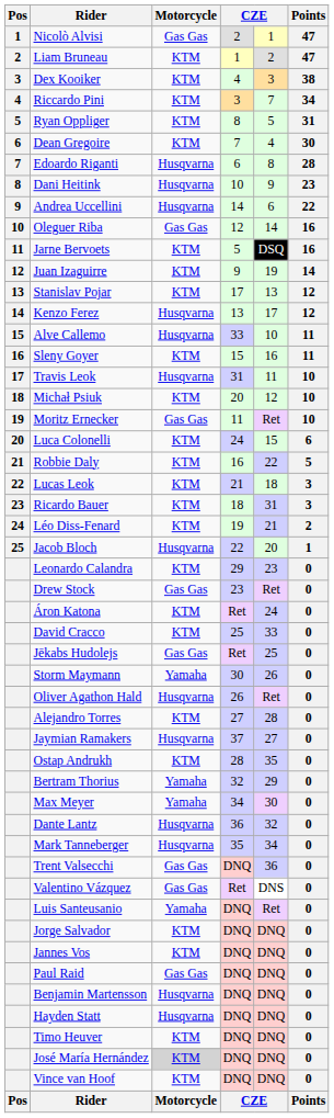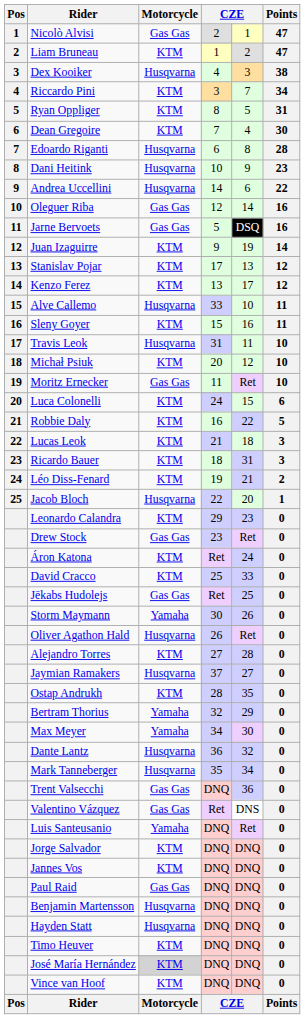 <table class="wikitable" style="font-size: 80%; text-align:center">
 <tr valign="top">
 <th valign="middle">Pos</th>
 <th valign="middle">Rider</th>
 <th valign="middle">Motorcycle</th>
 <th colspan=2><a href='#'>CZE</a><br></th>
 <th valign="middle">Points</th>
 </tr>
 <tr>
 <th>1</th>
 <td align=left> <a href='#'>Nicolò Alvisi</a></td>
 <td><a href='#'>Gas Gas</a></td>
 <td style="background:#dfdfdf;">2</td>
 <td style="background:#ffffbf;">1</td>
 <th>47</th>
 </tr>
 <tr>
 <th>2</th>
 <td align=left> <a href='#'>Liam Bruneau</a></td>
 <td><a href='#'>KTM</a></td>
 <td style="background:#ffffbf;">1</td>
 <td style="background:#dfdfdf;">2</td>
 <th>47</th>
 </tr>
 <tr>
 <th>3</th>
 <td align=left> <a href='#'>Dex Kooiker</a></td>
-<td><a href='#'>KTM</a></td>
+<td><a href='#'>Husqvarna</a></td>
 <td style="background:#dfffdf;">4</td>
 <td style="background:#ffdf9f;">3</td>
 <th>38</th>
 </tr>
 <tr>
 <th>4</th>
 <td align=left> <a href='#'>Riccardo Pini</a></td>
 <td><a href='#'>KTM</a></td>
 <td style="background:#ffdf9f;">3</td>
 <td style="background:#dfffdf;">7</td>
 <th>34</th>
 </tr>
 <tr>
 <th>5</th>
 <td align=left> <a href='#'>Ryan Oppliger</a></td>
 <td><a href='#'>KTM</a></td>
 <td style="background:#dfffdf;">8</td>
 <td style="background:#dfffdf;">5</td>
 <th>31</th>
 </tr>
 <tr>
 <th>6</th>
 <td align=left> <a href='#'>Dean Gregoire</a></td>
 <td><a href='#'>KTM</a></td>
 <td style="background:#dfffdf;">7</td>
 <td style="background:#dfffdf;">4</td>
 <th>30</th>
 </tr>
 <tr>
 <th>7</th>
 <td align=left> <a href='#'>Edoardo Riganti</a></td>
 <td><a href='#'>Husqvarna</a></td>
 <td style="background:#dfffdf;">6</td>
 <td style="background:#dfffdf;">8</td>
 <th>28</th>
 </tr>
 <tr>
 <th>8</th>
 <td align=left> <a href='#'>Dani Heitink</a></td>
 <td><a href='#'>Husqvarna</a></td>
 <td style="background:#dfffdf;">10</td>
 <td style="background:#dfffdf;">9</td>
 <th>23</th>
 </tr>
 <tr>
 <th>9</th>
 <td align=left> <a href='#'>Andrea Uccellini</a></td>
 <td><a href='#'>Husqvarna</a></td>
 <td style="background:#dfffdf;">14</td>
 <td style="background:#dfffdf;">6</td>
 <th>22</th>
 </tr>
 <tr>
 <th>10</th>
 <td align=left> <a href='#'>Oleguer Riba</a></td>
 <td><a href='#'>Gas Gas</a></td>
 <td style="background:#dfffdf;">12</td>
 <td style="background:#dfffdf;">14</td>
 <th>16</th>
 </tr>
 <tr>
 <th>11</th>
 <td align=left> <a href='#'>Jarne Bervoets</a></td>
-<td><a href='#'>KTM</a></td>
+<td><a href='#'>Gas Gas</a></td>
 <td style="background:#dfffdf;">5</td>
 <td style="background-color:#000000;color:white">DSQ</td>
 <th>16</th>
 </tr>
 <tr>
 <th>12</th>
 <td align=left> <a href='#'>Juan Izaguirre</a></td>
 <td><a href='#'>KTM</a></td>
 <td style="background:#dfffdf;">9</td>
 <td style="background:#dfffdf;">19</td>
 <th>14</th>
 </tr>
 <tr>
 <th>13</th>
 <td align=left> <a href='#'>Stanislav Pojar</a></td>
 <td><a href='#'>KTM</a></td>
 <td style="background:#dfffdf;">17</td>
 <td style="background:#dfffdf;">13</td>
 <th>12</th>
 </tr>
 <tr>
 <th>14</th>
 <td align=left> <a href='#'>Kenzo Ferez</a></td>
-<td><a href='#'>Husqvarna</a></td>
+<td><a href='#'>KTM</a></td>
 <td style="background:#dfffdf;">13</td>
 <td style="background:#dfffdf;">17</td>
 <th>12</th>
 </tr>
 <tr>
 <th>15</th>
 <td align=left> <a href='#'>Alve Callemo</a></td>
 <td><a href='#'>Husqvarna</a></td>
 <td style="background:#cfcfff;">33</td>
 <td style="background:#dfffdf;">10</td>
 <th>11</th>
 </tr>
 <tr>
 <th>16</th>
 <td align=left> <a href='#'>Sleny Goyer</a></td>
 <td><a href='#'>KTM</a></td>
 <td style="background:#dfffdf;">15</td>
 <td style="background:#dfffdf;">16</td>
 <th>11</th>
 </tr>
 <tr>
 <th>17</th>
 <td align=left> <a href='#'>Travis Leok</a></td>
 <td><a href='#'>Husqvarna</a></td>
 <td style="background:#cfcfff;">31</td>
 <td style="background:#dfffdf;">11</td>
 <th>10</th>
 </tr>
 <tr>
 <th>18</th>
 <td align=left> <a href='#'>Michał Psiuk</a></td>
 <td><a href='#'>KTM</a></td>
 <td style="background:#dfffdf;">20</td>
 <td style="background:#dfffdf;">12</td>
 <th>10</th>
 </tr>
 <tr>
 <th>19</th>
 <td align=left> <a href='#'>Moritz Ernecker</a></td>
 <td><a href='#'>Gas Gas</a></td>
 <td style="background:#dfffdf;">11</td>
 <td style="background:#efcfff;">Ret</td>
 <th>10</th>
 </tr>
 <tr>
 <th>20</th>
 <td align=left> <a href='#'>Luca Colonelli</a></td>
 <td><a href='#'>KTM</a></td>
 <td style="background:#cfcfff;">24</td>
 <td style="background:#dfffdf;">15</td>
 <th>6</th>
 </tr>
 <tr>
 <th>21</th>
 <td align=left> <a href='#'>Robbie Daly</a></td>
 <td><a href='#'>KTM</a></td>
 <td style="background:#dfffdf;">16</td>
 <td style="background:#cfcfff;">22</td>
 <th>5</th>
 </tr>
 <tr>
 <th>22</th>
 <td align=left> <a href='#'>Lucas Leok</a></td>
 <td><a href='#'>KTM</a></td>
 <td style="background:#cfcfff;">21</td>
 <td style="background:#dfffdf;">18</td>
 <th>3</th>
 </tr>
 <tr>
 <th>23</th>
 <td align=left> <a href='#'>Ricardo Bauer</a></td>
 <td><a href='#'>KTM</a></td>
 <td style="background:#dfffdf;">18</td>
 <td style="background:#cfcfff;">31</td>
 <th>3</th>
 </tr>
 <tr>
 <th>24</th>
 <td align=left> <a href='#'>Léo Diss-Fenard</a></td>
 <td><a href='#'>KTM</a></td>
 <td style="background:#dfffdf;">19</td>
 <td style="background:#cfcfff;">21</td>
 <th>2</th>
 </tr>
 <tr>
 <th>25</th>
 <td align=left> <a href='#'>Jacob Bloch</a></td>
 <td><a href='#'>Husqvarna</a></td>
 <td style="background:#cfcfff;">22</td>
 <td style="background:#dfffdf;">20</td>
 <th>1</th>
 </tr>
 <tr>
 <th></th>
 <td align=left> <a href='#'>Leonardo Calandra</a></td>
 <td><a href='#'>KTM</a></td>
 <td style="background:#cfcfff;">29</td>
 <td style="background:#cfcfff;">23</td>
 <th>0</th>
 </tr>
 <tr>
 <th></th>
 <td align=left> <a href='#'>Drew Stock</a></td>
 <td><a href='#'>Gas Gas</a></td>
 <td style="background:#cfcfff;">23</td>
 <td style="background:#efcfff;">Ret</td>
 <th>0</th>
 </tr>
 <tr>
 <th></th>
 <td align=left> <a href='#'>Áron Katona</a></td>
 <td><a href='#'>KTM</a></td>
 <td style="background:#efcfff;">Ret</td>
 <td style="background:#cfcfff;">24</td>
 <th>0</th>
 </tr>
 <tr>
 <th></th>
 <td align=left> <a href='#'>David Cracco</a></td>
 <td><a href='#'>KTM</a></td>
 <td style="background:#cfcfff;">25</td>
 <td style="background:#cfcfff;">33</td>
 <th>0</th>
 </tr>
 <tr>
 <th></th>
 <td align=left> <a href='#'>Jēkabs Hudolejs</a></td>
 <td><a href='#'>Gas Gas</a></td>
 <td style="background:#efcfff;">Ret</td>
 <td style="background:#cfcfff;">25</td>
 <th>0</th>
 </tr>
 <tr>
 <th></th>
 <td align=left> <a href='#'>Storm Maymann</a></td>
 <td><a href='#'>Yamaha</a></td>
 <td style="background:#cfcfff;">30</td>
 <td style="background:#cfcfff;">26</td>
 <th>0</th>
 </tr>
 <tr>
 <th></th>
 <td align=left> <a href='#'>Oliver Agathon Hald</a></td>
 <td><a href='#'>Husqvarna</a></td>
 <td style="background:#cfcfff;">26</td>
 <td style="background:#efcfff;">Ret</td>
 <th>0</th>
 </tr>
 <tr>
 <th></th>
 <td align=left> <a href='#'>Alejandro Torres</a></td>
 <td><a href='#'>KTM</a></td>
 <td style="background:#cfcfff;">27</td>
 <td style="background:#cfcfff;">28</td>
 <th>0</th>
 </tr>
 <tr>
 <th></th>
 <td align=left> <a href='#'>Jaymian Ramakers</a></td>
 <td><a href='#'>Husqvarna</a></td>
 <td style="background:#cfcfff;">37</td>
 <td style="background:#cfcfff;">27</td>
 <th>0</th>
 </tr>
 <tr>
 <th></th>
 <td align=left> <a href='#'>Ostap Andrukh</a></td>
 <td><a href='#'>KTM</a></td>
 <td style="background:#cfcfff;">28</td>
 <td style="background:#cfcfff;">35</td>
 <th>0</th>
 </tr>
 <tr>
 <th></th>
 <td align=left> <a href='#'>Bertram Thorius</a></td>
 <td><a href='#'>Yamaha</a></td>
 <td style="background:#cfcfff;">32</td>
 <td style="background:#cfcfff;">29</td>
 <th>0</th>
 </tr>
 <tr>
 <th></th>
 <td align=left> <a href='#'>Max Meyer</a></td>
 <td><a href='#'>Yamaha</a></td>
 <td style="background:#cfcfff;">34</td>
 <td style="background:#efcfff;">30</td>
 <th>0</th>
 </tr>
 <tr>
 <th></th>
 <td align=left> <a href='#'>Dante Lantz</a></td>
 <td><a href='#'>Husqvarna</a></td>
 <td style="background:#cfcfff;">36</td>
 <td style="background:#cfcfff;">32</td>
 <th>0</th>
 </tr>
 <tr>
 <th></th>
 <td align=left> <a href='#'>Mark Tanneberger</a></td>
 <td><a href='#'>Husqvarna</a></td>
 <td style="background:#cfcfff;">35</td>
 <td style="background:#cfcfff;">34</td>
 <th>0</th>
 </tr>
 <tr>
 <th></th>
 <td align=left> <a href='#'>Trent Valsecchi</a></td>
 <td><a href='#'>Gas Gas</a></td>
 <td style="background:#ffcfcf;">DNQ</td>
 <td style="background:#cfcfff;">36</td>
 <th>0</th>
 </tr>
 <tr>
 <th></th>
 <td align=left> <a href='#'>Valentino Vázquez</a></td>
 <td><a href='#'>Gas Gas</a></td>
 <td style="background:#efcfff;">Ret</td>
 <td style="background:#ffffff;">DNS</td>
 <th>0</th>
 </tr>
 <tr>
 <th></th>
 <td align=left> <a href='#'>Luis Santeusanio</a></td>
 <td><a href='#'>Yamaha</a></td>
 <td style="background:#ffcfcf;">DNQ</td>
 <td style="background:#efcfff;">Ret</td>
 <th>0</th>
 </tr>
 <tr>
 <th></th>
 <td align=left> <a href='#'>Jorge Salvador</a></td>
 <td><a href='#'>KTM</a></td>
 <td style="background:#ffcfcf;">DNQ</td>
 <td style="background:#ffcfcf;">DNQ</td>
 <th>0</th>
 </tr>
 <tr>
 <th></th>
 <td align=left> <a href='#'>Jannes Vos</a></td>
 <td><a href='#'>KTM</a></td>
 <td style="background:#ffcfcf;">DNQ</td>
 <td style="background:#ffcfcf;">DNQ</td>
 <th>0</th>
 </tr>
 <tr>
 <th></th>
 <td align=left> <a href='#'>Paul Raid</a></td>
 <td><a href='#'>Gas Gas</a></td>
 <td style="background:#ffcfcf;">DNQ</td>
 <td style="background:#ffcfcf;">DNQ</td>
 <th>0</th>
 </tr>
 <tr>
 <th></th>
 <td align=left> <a href='#'>Benjamin Martensson</a></td>
 <td><a href='#'>Husqvarna</a></td>
 <td style="background:#ffcfcf;">DNQ</td>
 <td style="background:#ffcfcf;">DNQ</td>
 <th>0</th>
 </tr>
 <tr>
 <th></th>
 <td align=left> <a href='#'>Hayden Statt</a></td>
 <td><a href='#'>Husqvarna</a></td>
 <td style="background:#ffcfcf;">DNQ</td>
 <td style="background:#ffcfcf;">DNQ</td>
 <th>0</th>
 </tr>
 <tr>
 <th></th>
 <td align=left> <a href='#'>Timo Heuver</a></td>
 <td><a href='#'>KTM</a></td>
 <td style="background:#ffcfcf;">DNQ</td>
 <td style="background:#ffcfcf;">DNQ</td>
 <th>0</th>
 </tr>
 <tr>
 <th></th>
 <td align=left> <a href='#'>José María Hernández</a></td>
 <td style="background: lightgrey;"><a href='#'>KTM</a></td>
 <td style="background:#ffcfcf;">DNQ</td>
 <td style="background:#ffcfcf;">DNQ</td>
 <th>0</th>
 </tr>
 <tr>
 <th></th>
 <td align=left> <a href='#'>Vince van Hoof</a></td>
 <td><a href='#'>KTM</a></td>
 <td style="background:#ffcfcf;">DNQ</td>
 <td style="background:#ffcfcf;">DNQ</td>
 <th>0</th>
 </tr>
 <tr valign="top">
 <th valign="middle">Pos</th>
 <th valign="middle">Rider</th>
 <th valign="middle">Motorcycle</th>
 <th colspan=2><a href='#'>CZE</a><br></th>
 <th valign="middle">Points</th>
 </tr>
 </table>
